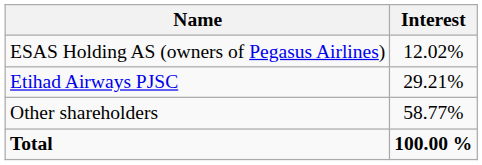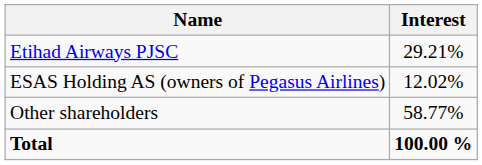 <table class="wikitable" align="center" style="margin:auto;">
 <tr>
 <th>Name</th>
 <th>Interest</th>
 </tr>
 <tr>
+<td><a href='#'>Etihad Airways PJSC</a></td>
+<td align=center>29.21%</td>
+</tr>
+<tr>
 <td>ESAS Holding AS (owners of <a href='#'>Pegasus Airlines</a>)</td>
 <td align=center>12.02%</td>
-</tr>
-<tr>
-<td><a href='#'>Etihad Airways PJSC</a></td>
-<td align=center>29.21%</td>
 </tr>
 <tr>
 <td>Other shareholders</td>
 <td align=center>58.77%</td>
 </tr>
 <tr>
 <td><strong>Total</strong></td>
 <td align=center><strong>100.00 %</strong></td>
 </tr>
 </table>
